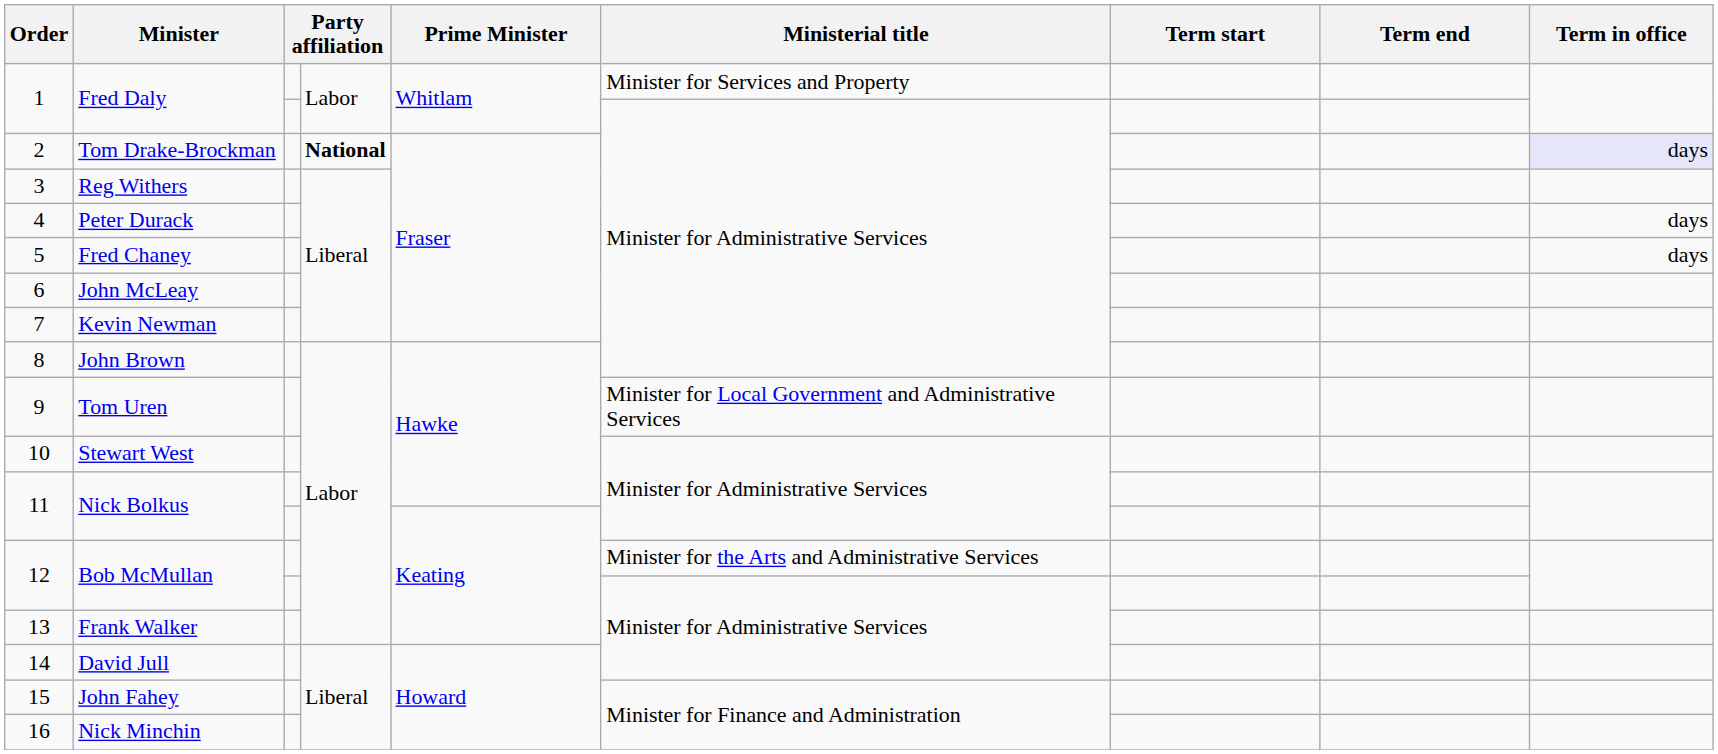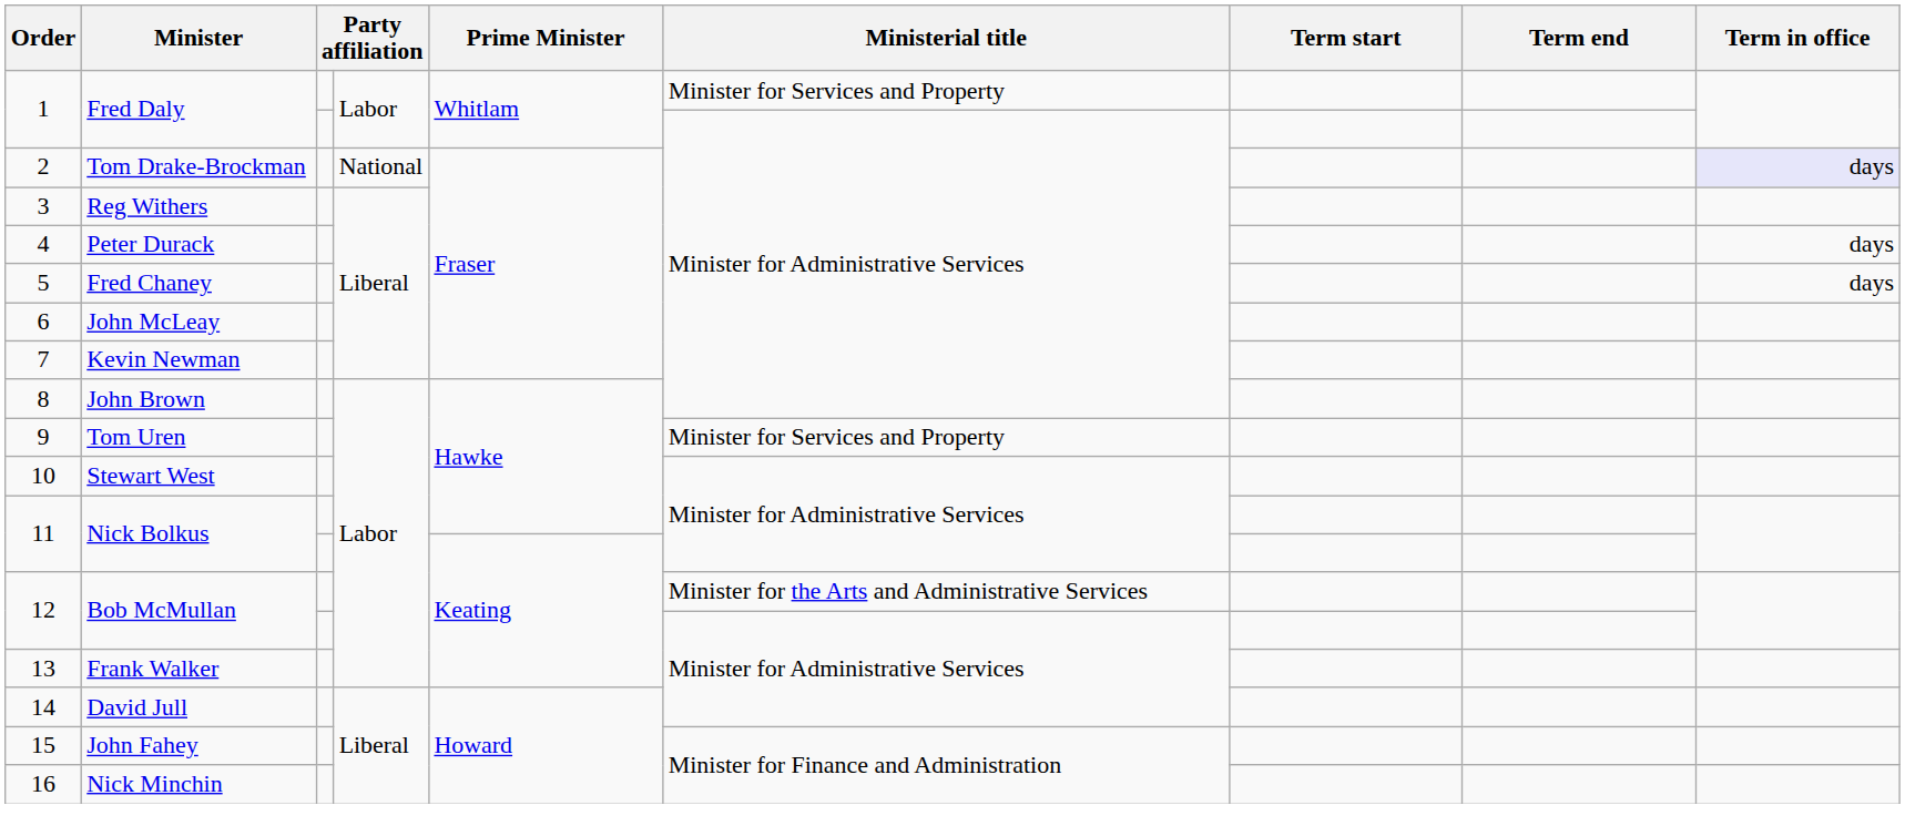 <table class="wikitable">
 <tr>
 <th width=5 bgcolor="#CCCCCC">Order</th>
 <th width=150 bgcolor="#CCCCCC">Minister</th>
 <th width=75 colspan="2" bgcolor="#CCCCCC">Party affiliation</th>
 <th width=150 bgcolor="#CCCCCC">Prime Minister</th>
 <th width=375 bgcolor="#CCCCCC">Ministerial title</th>
 <th width=150 bgcolor="#CCCCCC">Term start</th>
 <th width=150 bgcolor="#CCCCCC">Term end</th>
 <th width=130 bgcolor="#CCCCCC">Term in office</th>
 </tr>
 <tr>
 <td rowspan=2 align=center>1</td>
 <td rowspan="2"><a href='#'>Fred Daly</a></td>
 <td> </td>
 <td rowspan="2">Labor</td>
 <td rowspan="2"><a href='#'>Whitlam</a></td>
 <td>Minister for Services and Property</td>
 <td align=center></td>
 <td align=center></td>
 <td rowspan=2 align=right></td>
 </tr>
 <tr>
 <td> </td>
 <td rowspan="8">Minister for Administrative Services</td>
 <td align=center></td>
 <td align=center></td>
 </tr>
 <tr>
 <td align=center>2</td>
 <td><a href='#'>Tom Drake-Brockman</a></td>
 <td> </td>
-<td rowspan="1"><strong>National</strong></td>
+<td rowspan="1">National</td>
 <td rowspan="6"><a href='#'>Fraser</a></td>
 <td align=center></td>
 <td align=center></td>
 <td align=right style="background: lavender;"> days</td>
 </tr>
 <tr>
 <td align=center>3</td>
 <td><a href='#'>Reg Withers</a></td>
 <td> </td>
 <td rowspan="5">Liberal</td>
 <td align=center></td>
 <td align=center></td>
 <td align=right></td>
 </tr>
 <tr>
 <td align=center>4</td>
 <td><a href='#'>Peter Durack</a></td>
 <td> </td>
 <td align=center></td>
 <td align=center></td>
 <td align=right> days</td>
 </tr>
 <tr>
 <td align=center>5</td>
 <td><a href='#'>Fred Chaney</a></td>
 <td> </td>
 <td align=center></td>
 <td align=center></td>
 <td align=right> days</td>
 </tr>
 <tr>
 <td align=center>6</td>
 <td><a href='#'>John McLeay</a></td>
 <td> </td>
 <td align=center></td>
 <td align=center></td>
 <td align=right></td>
 </tr>
 <tr>
 <td align=center>7</td>
 <td><a href='#'>Kevin Newman</a></td>
 <td> </td>
 <td align=center></td>
 <td align=center></td>
 <td align=right></td>
 </tr>
 <tr>
 <td align=center>8</td>
 <td><a href='#'>John Brown</a></td>
 <td> </td>
 <td rowspan="8">Labor</td>
 <td rowspan="4"><a href='#'>Hawke</a></td>
 <td align=center></td>
 <td align=center></td>
 <td align=right></td>
 </tr>
 <tr>
 <td align=center>9</td>
 <td><a href='#'>Tom Uren</a></td>
 <td> </td>
-<td>Minister for <a href='#'>Local Government</a> and Administrative Services</td>
+<td>Minister for Services and Property</td>
 <td align=center></td>
 <td align=center></td>
 <td align=right></td>
 </tr>
 <tr>
 <td align=center>10</td>
 <td><a href='#'>Stewart West</a></td>
 <td> </td>
 <td rowspan="3">Minister for Administrative Services</td>
 <td align=center></td>
 <td align=center></td>
 <td align=right></td>
 </tr>
 <tr>
 <td rowspan=2 align=center>11</td>
 <td rowspan="2"><a href='#'>Nick Bolkus</a></td>
 <td> </td>
 <td align=center></td>
 <td align=center></td>
 <td rowspan=2 align=right><strong></strong></td>
 </tr>
 <tr>
 <td> </td>
 <td rowspan="4"><a href='#'>Keating</a></td>
 <td align=center></td>
 <td align=center></td>
 </tr>
 <tr>
 <td rowspan=2 align=center>12</td>
 <td rowspan="2"><a href='#'>Bob McMullan</a></td>
 <td> </td>
 <td>Minister for <a href='#'>the Arts</a> and Administrative Services</td>
 <td align=center></td>
 <td align=center></td>
 <td rowspan=2 align=right></td>
 </tr>
 <tr>
 <td> </td>
 <td rowspan="3">Minister for Administrative Services</td>
 <td align=center></td>
 <td align=center></td>
 </tr>
 <tr>
 <td align=center>13</td>
 <td><a href='#'>Frank Walker</a></td>
 <td> </td>
 <td align=center></td>
 <td align=center></td>
 <td align=right></td>
 </tr>
 <tr>
 <td align=center>14</td>
 <td><a href='#'>David Jull</a></td>
 <td> </td>
 <td rowspan="3">Liberal</td>
 <td rowspan="3"><a href='#'>Howard</a></td>
 <td align=center></td>
 <td align=center></td>
 <td align=right></td>
 </tr>
 <tr>
 <td align=center>15</td>
 <td><a href='#'>John Fahey</a></td>
 <td></td>
 <td rowspan="2">Minister for Finance and Administration</td>
 <td align=center></td>
 <td align=center></td>
 <td align=right></td>
 </tr>
 <tr>
 <td align=center>16</td>
 <td><a href='#'>Nick Minchin</a></td>
 <td></td>
 <td align=center></td>
 <td align=center></td>
 <td align=right></td>
 </tr>
 </table>
